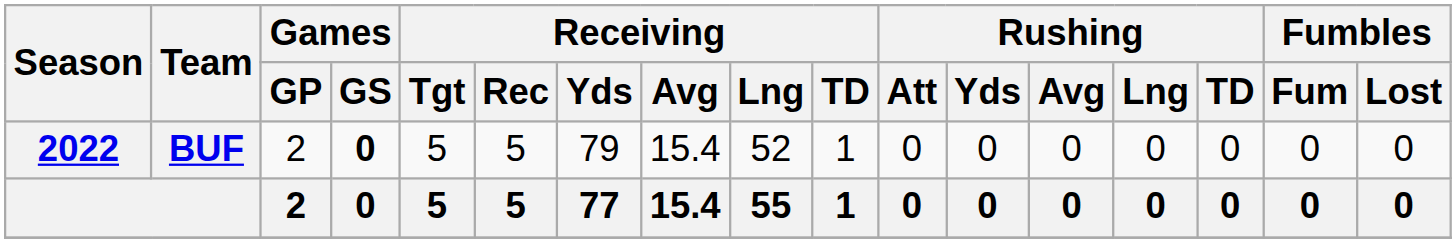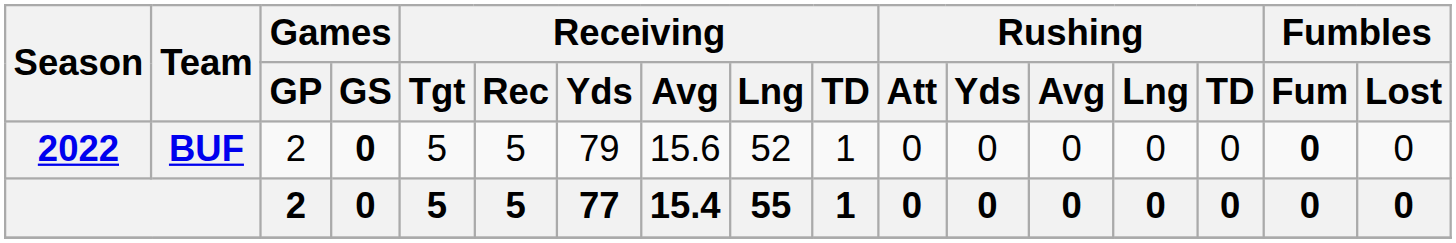 <table class="wikitable" style="text-align:center;">
 <tr>
 <th rowspan=2>Season</th>
 <th rowspan=2>Team</th>
 <th colspan=2>Games</th>
 <th colspan=6>Receiving</th>
 <th colspan=5>Rushing</th>
 <th colspan=2>Fumbles</th>
 </tr>
 <tr>
 <th>GP</th>
 <th>GS</th>
 <th>Tgt</th>
 <th>Rec</th>
 <th>Yds</th>
 <th>Avg</th>
 <th>Lng</th>
 <th>TD</th>
 <th>Att</th>
 <th>Yds</th>
 <th>Avg</th>
 <th>Lng</th>
 <th>TD</th>
 <th>Fum</th>
 <th>Lost</th>
 </tr>
 <tr>
 <th><a href='#'>2022</a></th>
 <th><a href='#'>BUF</a></th>
 <td>2</td>
 <td><strong>0</strong></td>
 <td>5</td>
 <td>5</td>
 <td>79</td>
-<td>15.4</td>
+<td>15.6</td>
 <td>52</td>
 <td>1</td>
 <td>0</td>
 <td>0</td>
 <td>0</td>
 <td>0</td>
 <td>0</td>
-<td>0</td>
+<td><strong>0</strong></td>
 <td>0</td>
 </tr>
 <tr>
 <th colspan="2"></th>
 <th>2</th>
 <th>0</th>
 <th>5</th>
 <th>5</th>
 <th>77</th>
 <th>15.4</th>
 <th>55</th>
 <th>1</th>
 <th>0</th>
 <th>0</th>
 <th>0</th>
 <th>0</th>
 <th>0</th>
 <th>0</th>
 <th>0</th>
 </tr>
 <tr>
 </tr>
 </table>
